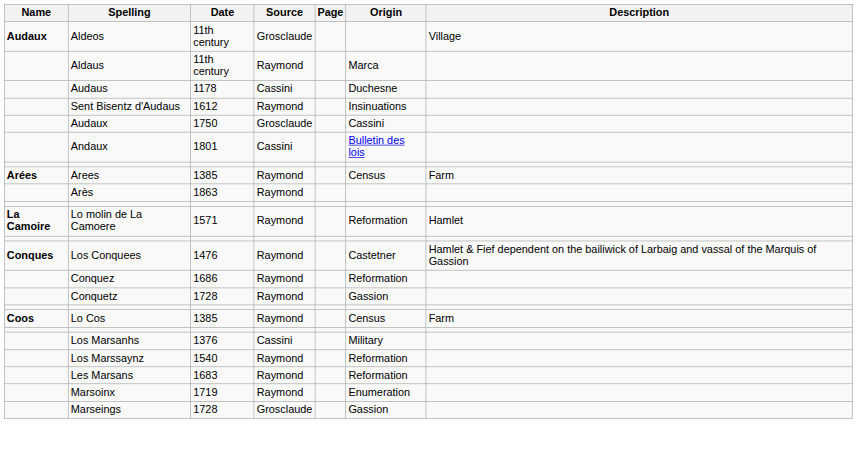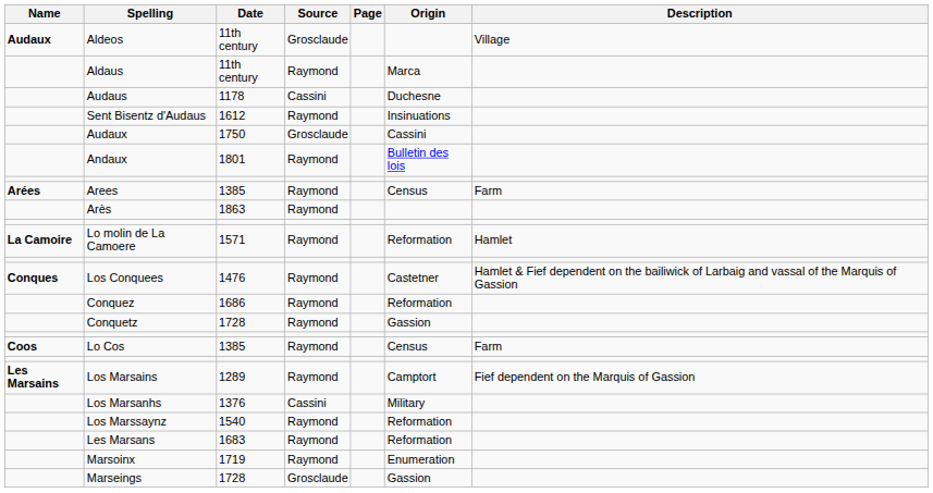 <table class="wikitable">
 <tr>
 <th>Name</th>
 <th>Spelling</th>
 <th>Date</th>
 <th>Source</th>
 <th>Page</th>
 <th>Origin</th>
 <th>Description</th>
 </tr>
 <tr>
 <td><strong>Audaux</strong></td>
 <td>Aldeos</td>
 <td>11th century</td>
 <td>Grosclaude</td>
 <td></td>
 <td></td>
 <td>Village</td>
 </tr>
 <tr>
 <td></td>
 <td>Aldaus</td>
 <td>11th century</td>
 <td>Raymond</td>
 <td></td>
 <td>Marca</td>
 <td></td>
 </tr>
 <tr>
 <td></td>
 <td>Audaus</td>
 <td>1178</td>
 <td>Cassini</td>
 <td></td>
 <td>Duchesne</td>
 <td></td>
 </tr>
 <tr>
 <td></td>
 <td>Sent Bisentz d'Audaus</td>
 <td>1612</td>
 <td>Raymond</td>
 <td></td>
 <td>Insinuations</td>
 <td></td>
 </tr>
 <tr>
 <td></td>
 <td>Audaux</td>
 <td>1750</td>
 <td>Grosclaude</td>
 <td></td>
 <td>Cassini</td>
 <td></td>
 </tr>
 <tr>
 <td></td>
 <td>Andaux</td>
 <td>1801</td>
-<td>Cassini</td>
+<td>Raymond</td>
 <td></td>
 <td><a href='#'>Bulletin des lois</a></td>
 <td></td>
 </tr>
 <tr>
 <td></td>
 <td></td>
 <td></td>
 <td></td>
 <td></td>
 <td></td>
 <td></td>
 </tr>
 <tr>
 <td><strong>Arées</strong></td>
 <td>Arees</td>
 <td>1385</td>
 <td>Raymond</td>
 <td></td>
 <td>Census</td>
 <td>Farm</td>
 </tr>
 <tr>
 <td></td>
 <td>Arès</td>
 <td>1863</td>
 <td>Raymond</td>
 <td></td>
 <td></td>
 <td></td>
 </tr>
 <tr>
 <td></td>
 <td></td>
 <td></td>
 <td></td>
 <td></td>
 <td></td>
 <td></td>
 </tr>
 <tr>
 <td><strong>La Camoire</strong></td>
 <td>Lo molin de La Camoere</td>
 <td>1571</td>
 <td>Raymond</td>
 <td></td>
 <td>Reformation</td>
 <td>Hamlet</td>
 </tr>
 <tr>
 <td></td>
 <td></td>
 <td></td>
 <td></td>
 <td></td>
 <td></td>
 <td></td>
 </tr>
 <tr>
 <td><strong>Conques</strong></td>
 <td>Los Conquees</td>
 <td>1476</td>
 <td>Raymond</td>
 <td></td>
 <td>Castetner</td>
 <td>Hamlet & Fief dependent on the bailiwick of Larbaig and vassal of the Marquis of Gassion</td>
 </tr>
 <tr>
 <td></td>
 <td>Conquez</td>
 <td>1686</td>
 <td>Raymond</td>
 <td></td>
 <td>Reformation</td>
 <td></td>
 </tr>
 <tr>
 <td></td>
 <td>Conquetz</td>
 <td>1728</td>
 <td>Raymond</td>
 <td></td>
 <td>Gassion</td>
 <td></td>
 </tr>
 <tr>
 <td></td>
 <td></td>
 <td></td>
 <td></td>
 <td></td>
 <td></td>
 <td></td>
 </tr>
 <tr>
 <td><strong>Coos</strong></td>
 <td>Lo Cos</td>
 <td>1385</td>
 <td>Raymond</td>
 <td></td>
 <td>Census</td>
 <td>Farm</td>
 </tr>
 <tr>
 <td></td>
 <td></td>
 <td></td>
 <td></td>
 <td></td>
 <td></td>
 <td></td>
 </tr>
 <tr>
+<td><strong>Les Marsains</strong></td>
+<td>Los Marsains</td>
+<td>1289</td>
+<td>Raymond</td>
+<td></td>
+<td>Camptort</td>
+<td>Fief dependent on the Marquis of Gassion</td>
+</tr>
+<tr>
 <td></td>
 <td>Los Marsanhs</td>
 <td>1376</td>
 <td>Cassini</td>
 <td></td>
 <td>Military</td>
 <td></td>
 </tr>
 <tr>
 <td></td>
 <td>Los Marssaynz</td>
 <td>1540</td>
 <td>Raymond</td>
 <td></td>
 <td>Reformation</td>
 <td></td>
 </tr>
 <tr>
 <td></td>
 <td>Les Marsans</td>
 <td>1683</td>
 <td>Raymond</td>
 <td></td>
 <td>Reformation</td>
 <td></td>
 </tr>
 <tr>
 <td></td>
 <td>Marsoinx</td>
 <td>1719</td>
 <td>Raymond</td>
 <td></td>
 <td>Enumeration</td>
 <td></td>
 </tr>
 <tr>
 <td></td>
 <td>Marseings</td>
 <td>1728</td>
 <td>Grosclaude</td>
 <td></td>
 <td>Gassion</td>
 <td></td>
 </tr>
 </table>
